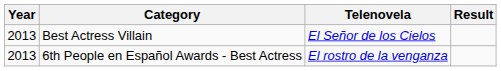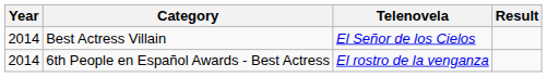 <table class="wikitable">
 <tr>
 <th>Year</th>
 <th>Category</th>
 <th>Telenovela</th>
 <th>Result</th>
 </tr>
 <tr>
-<td>2013</td>
+<td>2014</td>
 <td>Best Actress Villain</td>
 <td><em><a href='#'>El Señor de los Cielos</a></em></td>
 <td></td>
 </tr>
 <tr>
-<td>2013</td>
+<td>2014</td>
 <td>6th People en Español Awards - Best Actress</td>
 <td><em><a href='#'>El rostro de la venganza</a></em></td>
 <td></td>
 </tr>
 </table>
